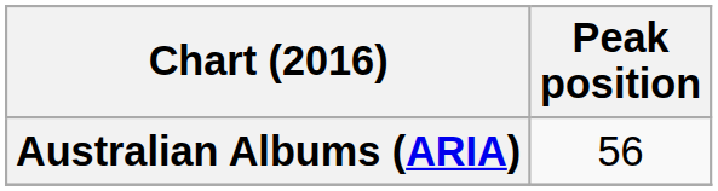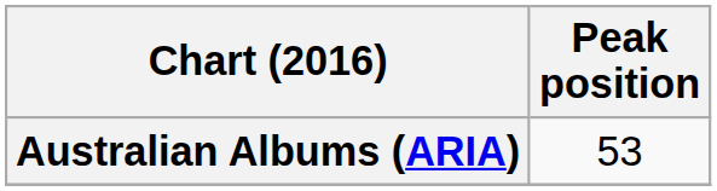 <table class="wikitable sortable plainrowheaders" style="text-align:center">
 <tr>
 <th scope="col">Chart (2016)</th>
 <th scope="col">Peak<br> position</th>
 </tr>
 <tr>
 <th scope="row">Australian Albums (<a href='#'>ARIA</a>)</th>
-<td>56</td>
+<td>53</td>
 </tr>
 <tr>
 </tr>
 <tr>
 </tr>
 <tr>
 </tr>
 <tr>
 </tr>
 <tr>
 </tr>
 <tr>
 </tr>
 <tr>
 </tr>
 <tr>
 </tr>
 <tr>
 </tr>
 </table>
